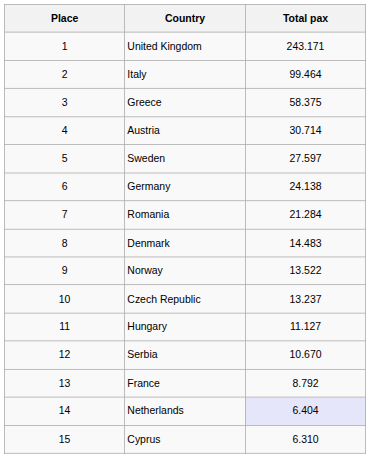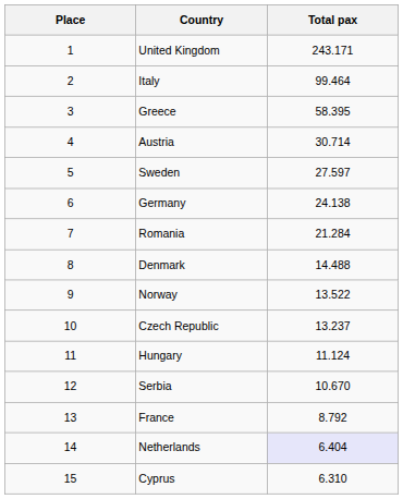 <table class="wikitable"  style="font-size:85%; width:align=;">
 <tr>
 <th style="text-align:center; width:150px; height:30px;">Place</th>
 <th style="text-align:center; width:150px; height:30px;">Country</th>
 <th style="text-align:center; width:150px; height:30px;">Total pax</th>
 </tr>
 <tr>
 <td style="text-align:center; width:150px; height:30px;">1</td>
 <td style="width:150px; height:30px;"> United Kingdom</td>
 <td style="text-align:center; width:150px; height:30px;">243.171</td>
 </tr>
 <tr>
 <td style="text-align:center; width:150px; height:30px;">2</td>
 <td style="width:150px; height:30px;"> Italy</td>
 <td style="text-align:center; width:150px; height:30px;">99.464</td>
 </tr>
 <tr>
 <td style="text-align:center; width:150px; height:30px;">3</td>
 <td style="width:150px; height:30px;"> Greece</td>
-<td style="text-align:center; width:150px; height:30px;">58.375</td>
+<td style="text-align:center; width:150px; height:30px;">58.395</td>
 </tr>
 <tr>
 <td style="text-align:center; width:150px; height:30px;">4</td>
 <td style="width:150px; height:30px;"> Austria</td>
 <td style="text-align:center; width:150px; height:30px;">30.714</td>
 </tr>
 <tr>
 <td style="text-align:center; width:150px; height:30px;">5</td>
 <td style="width:150px; height:30px;"> Sweden</td>
 <td style="text-align:center; width:150px; height:30px;">27.597</td>
 </tr>
 <tr>
 <td style="text-align:center; width:150px; height:30px;">6</td>
 <td style="width:150px; height:30px;"> Germany</td>
 <td style="text-align:center; width:150px; height:30px;">24.138</td>
 </tr>
 <tr>
 <td style="text-align:center; width:150px; height:30px;">7</td>
 <td style="width:150px; height:30px;"> Romania</td>
 <td style="text-align:center; width:150px; height:30px;">21.284</td>
 </tr>
 <tr>
 <td style="text-align:center; width:150px; height:30px;">8</td>
 <td style="width:150px; height:30px;"> Denmark</td>
-<td style="text-align:center; width:150px; height:30px;">14.483</td>
+<td style="text-align:center; width:150px; height:30px;">14.488</td>
 </tr>
 <tr>
 <td style="text-align:center; width:150px; height:30px;">9</td>
 <td style="width:150px; height:30px;"> Norway</td>
 <td style="text-align:center; width:150px; height:30px;">13.522</td>
 </tr>
 <tr>
 <td style="text-align:center; width:150px; height:30px;">10</td>
 <td style="width:150px; height:30px;"> Czech Republic</td>
 <td style="text-align:center; width:150px; height:30px;">13.237</td>
 </tr>
 <tr>
 <td style="text-align:center; width:150px; height:30px;">11</td>
 <td style="width:150px; height:30px;"> Hungary</td>
-<td style="text-align:center; width:150px; height:30px;">11.127</td>
+<td style="text-align:center; width:150px; height:30px;">11.124</td>
 </tr>
 <tr>
 <td style="text-align:center; width:150px; height:30px;">12</td>
 <td style="width:150px; height:30px;"> Serbia</td>
 <td style="text-align:center; width:150px; height:30px;">10.670</td>
 </tr>
 <tr>
 <td style="text-align:center; width:150px; height:30px;">13</td>
 <td style="width:150px; height:30px;"> France</td>
 <td style="text-align:center; width:150px; height:30px;">8.792</td>
 </tr>
 <tr>
 <td style="text-align:center; width:150px; height:30px;">14</td>
 <td style="width:150px; height:30px;"> Netherlands</td>
 <td style="background: lavender; text-align:center; width:150px; height:30px;">6.404</td>
 </tr>
 <tr>
 <td style="text-align:center; width:150px; height:30px;">15</td>
 <td style="width:150px; height:30px;"> Cyprus</td>
 <td style="text-align:center; width:150px; height:30px;">6.310</td>
 </tr>
 </table>
